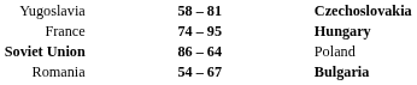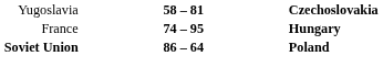 <table width=75% cellspacing=1>
 <tr>
 <th width=25%></th>
 <th width=25%></th>
 <th width=25%></th>
 </tr>
 <tr style=font-size:90%>
 <td align=right>Yugoslavia</td>
 <td align=center><strong>58 – 81</strong></td>
 <td><strong>Czechoslovakia</strong></td>
 </tr>
 <tr style=font-size:90%>
 <td align=right>France</td>
 <td align=center><strong>74 – 95</strong></td>
 <td><strong>Hungary</strong></td>
 </tr>
 <tr style=font-size:90%>
 <td align=right><strong>Soviet Union</strong></td>
 <td align=center><strong>86 – 64</strong></td>
-<td>Poland</td>
-</tr>
-<tr style=font-size:90%>
-<td align=right>Romania</td>
-<td align=center><strong>54 – 67</strong></td>
-<td><strong>Bulgaria</strong></td>
+<td><strong>Poland</strong></td>
 </tr>
 </table>
